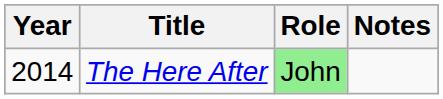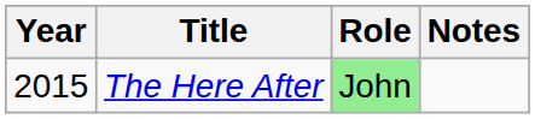 <table class="wikitable sortable">
 <tr>
 <th>Year</th>
 <th>Title</th>
 <th>Role</th>
 <th class="unsortable">Notes</th>
 </tr>
 <tr>
-<td>2014</td>
+<td>2015</td>
 <td><em><a href='#'>The Here After</a></em></td>
 <td style="background: lightgreen;">John</td>
 <td></td>
 </tr>
 </table>
